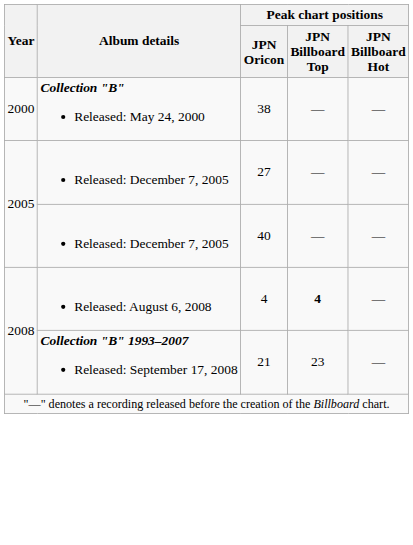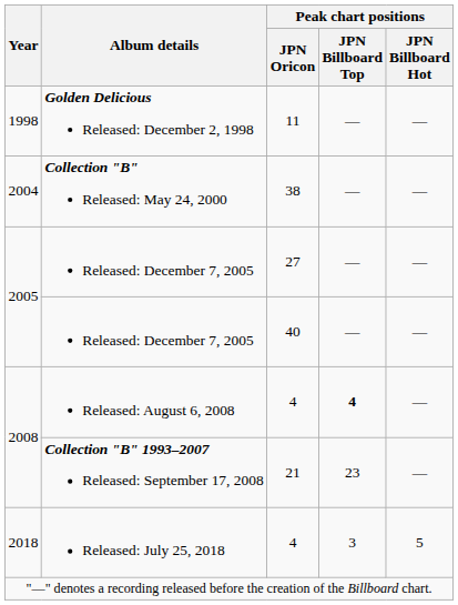 <table class="wikitable">
 <tr>
 <th scope="col" rowspan="2">Year</th>
 <th scope="col" rowspan="2">Album details</th>
 <th scope="col" colspan="3">Peak chart positions</th>
 </tr>
 <tr>
 <th>JPN<br>Oricon<br></th>
 <th>JPN<br>Billboard<br>Top</th>
 <th>JPN<br>Billboard<br>Hot</th>
 </tr>
 <tr>
-<td>2000</td>
+<td>1998</td>
+<td><strong><em>Golden Delicious</em></strong><br><ul><li>Released: December 2, 1998</li></ul></td>
+<td align="center">11</td>
+<td align="center">—</td>
+<td align="center">—</td>
+</tr>
+<tr>
+<td>2004</td>
 <td><strong><em>Collection "B"</em></strong><br><ul><li>Released: May 24, 2000</li></ul></td>
 <td align="center">38</td>
 <td align="center">—</td>
 <td align="center">—</td>
 </tr>
 <tr>
 <td rowspan="2">2005</td>
 <td><br><ul><li>Released: December 7, 2005</li></ul></td>
 <td align="center">27</td>
 <td align="center">—</td>
 <td align="center">—</td>
 </tr>
 <tr>
 <td><br><ul><li>Released: December 7, 2005</li></ul></td>
 <td align="center">40</td>
 <td align="center">—</td>
 <td align="center">—</td>
 </tr>
 <tr>
 <td rowspan="2">2008</td>
 <td><br><ul><li>Released: August 6, 2008</li></ul></td>
 <td align="center">4</td>
 <td align="center"><strong>4</strong></td>
 <td align="center">—</td>
 </tr>
 <tr>
 <td><strong><em>Collection "B" 1993–2007</em></strong><br><ul><li>Released: September 17, 2008</li></ul></td>
 <td align="center">21</td>
 <td align="center">23</td>
 <td align="center">—</td>
 </tr>
 <tr>
+<td>2018</td>
+<td><br><ul><li>Released: July 25, 2018</li></ul></td>
+<td align="center">4</td>
+<td align="center">3</td>
+<td align="center">5</td>
+</tr>
+<tr>
 <td align="center" colspan="5" style="font-size:90%">"—" denotes a recording released before the creation of the <em>Billboard</em> chart.</td>
 </tr>
 </table>
